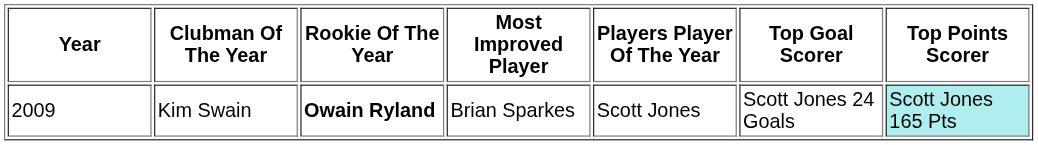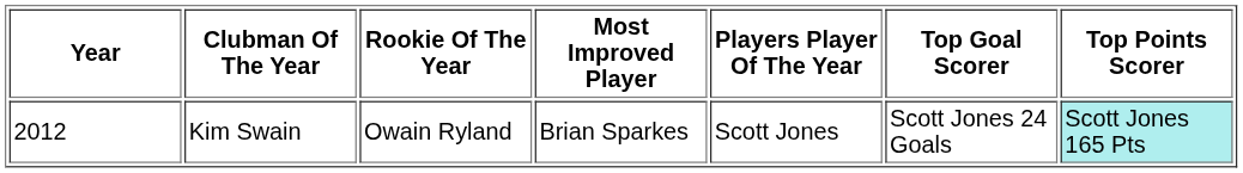 <table border="1" cellpadding="2">
 <tr>
 <th width="110">Year</th>
 <th width="110">Clubman Of The Year</th>
 <th width="110">Rookie Of The Year</th>
 <th width="110">Most Improved Player</th>
 <th width="110">Players Player Of The Year</th>
 <th width="110">Top Goal Scorer</th>
 <th width="110">Top Points Scorer</th>
 </tr>
 <tr>
-<td>2009</td>
+<td>2012</td>
 <td>Kim Swain</td>
-<td><strong>Owain Ryland</strong></td>
+<td>Owain Ryland</td>
 <td>Brian Sparkes</td>
 <td>Scott Jones</td>
 <td>Scott Jones 24 Goals</td>
 <td style="background: paleturquoise;">Scott Jones 165 Pts</td>
 </tr>
 </table>
